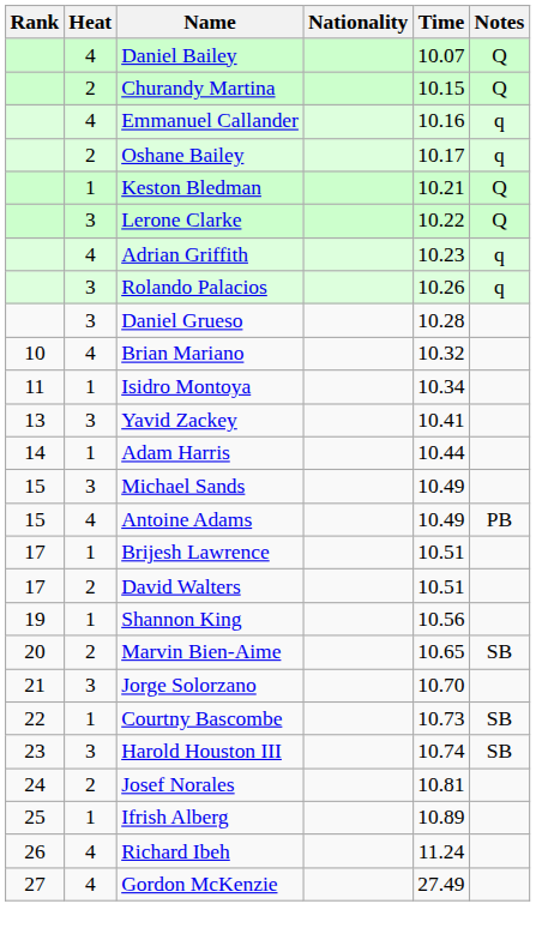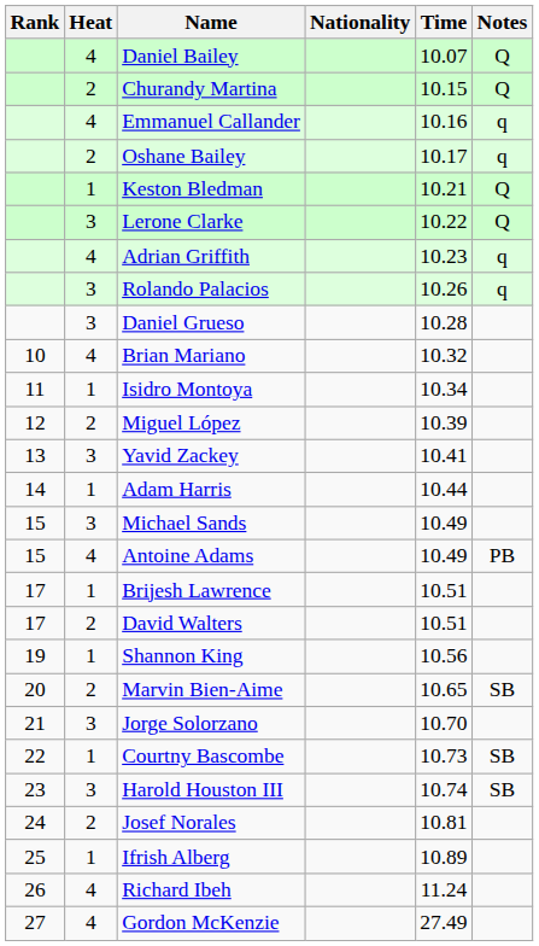 <table class="wikitable sortable" style="text-align:center">
 <tr>
 <th>Rank</th>
 <th>Heat</th>
 <th>Name</th>
 <th>Nationality</th>
 <th>Time</th>
 <th>Notes</th>
 </tr>
 <tr bgcolor=ccffcc>
 <td></td>
 <td>4</td>
 <td align=left><a href='#'>Daniel Bailey</a></td>
 <td align=left></td>
 <td>10.07</td>
 <td>Q</td>
 </tr>
 <tr bgcolor=ccffcc>
 <td></td>
 <td>2</td>
 <td align=left><a href='#'>Churandy Martina</a></td>
 <td align=left></td>
 <td>10.15</td>
 <td>Q</td>
 </tr>
 <tr bgcolor=ddffdd>
 <td></td>
 <td>4</td>
 <td align=left><a href='#'>Emmanuel Callander</a></td>
 <td align=left></td>
 <td>10.16</td>
 <td>q</td>
 </tr>
 <tr bgcolor=ddffdd>
 <td></td>
 <td>2</td>
 <td align=left><a href='#'>Oshane Bailey</a></td>
 <td align=left></td>
 <td>10.17</td>
 <td>q</td>
 </tr>
 <tr bgcolor=ccffcc>
 <td></td>
 <td>1</td>
 <td align=left><a href='#'>Keston Bledman</a></td>
 <td align=left></td>
 <td>10.21</td>
 <td>Q</td>
 </tr>
 <tr bgcolor=ccffcc>
 <td></td>
 <td>3</td>
 <td align=left><a href='#'>Lerone Clarke</a></td>
 <td align=left></td>
 <td>10.22</td>
 <td>Q</td>
 </tr>
 <tr bgcolor=ddffdd>
 <td></td>
 <td>4</td>
 <td align=left><a href='#'>Adrian Griffith</a></td>
 <td align=left></td>
 <td>10.23</td>
 <td>q</td>
 </tr>
 <tr bgcolor=ddffdd>
 <td></td>
 <td>3</td>
 <td align=left><a href='#'>Rolando Palacios</a></td>
 <td align=left></td>
 <td>10.26</td>
 <td>q</td>
 </tr>
 <tr>
 <td></td>
 <td>3</td>
 <td align=left><a href='#'>Daniel Grueso</a></td>
 <td align=left></td>
 <td>10.28</td>
 <td></td>
 </tr>
 <tr>
 <td>10</td>
 <td>4</td>
 <td align=left><a href='#'>Brian Mariano</a></td>
 <td align=left></td>
 <td>10.32</td>
 <td></td>
 </tr>
 <tr>
 <td>11</td>
 <td>1</td>
 <td align=left><a href='#'>Isidro Montoya</a></td>
 <td align=left></td>
 <td>10.34</td>
+<td></td>
+</tr>
+<tr>
+<td>12</td>
+<td>2</td>
+<td align=left><a href='#'>Miguel López</a></td>
+<td align=left></td>
+<td>10.39</td>
 <td></td>
 </tr>
 <tr>
 <td>13</td>
 <td>3</td>
 <td align=left><a href='#'>Yavid Zackey</a></td>
 <td align=left></td>
 <td>10.41</td>
 <td></td>
 </tr>
 <tr>
 <td>14</td>
 <td>1</td>
 <td align=left><a href='#'>Adam Harris</a></td>
 <td align=left></td>
 <td>10.44</td>
 <td></td>
 </tr>
 <tr>
 <td>15</td>
 <td>3</td>
 <td align=left><a href='#'>Michael Sands</a></td>
 <td align=left></td>
 <td>10.49</td>
 <td></td>
 </tr>
 <tr>
 <td>15</td>
 <td>4</td>
 <td align=left><a href='#'>Antoine Adams</a></td>
 <td align=left></td>
 <td>10.49</td>
 <td>PB</td>
 </tr>
 <tr>
 <td>17</td>
 <td>1</td>
 <td align=left><a href='#'>Brijesh Lawrence</a></td>
 <td align=left></td>
 <td>10.51</td>
 <td></td>
 </tr>
 <tr>
 <td>17</td>
 <td>2</td>
 <td align=left><a href='#'>David Walters</a></td>
 <td align=left></td>
 <td>10.51</td>
 <td></td>
 </tr>
 <tr>
 <td>19</td>
 <td>1</td>
 <td align=left><a href='#'>Shannon King</a></td>
 <td align=left></td>
 <td>10.56</td>
 <td></td>
 </tr>
 <tr>
 <td>20</td>
 <td>2</td>
 <td align=left><a href='#'>Marvin Bien-Aime</a></td>
 <td align=left></td>
 <td>10.65</td>
 <td>SB</td>
 </tr>
 <tr>
 <td>21</td>
 <td>3</td>
 <td align=left><a href='#'>Jorge Solorzano</a></td>
 <td align=left></td>
 <td>10.70</td>
 <td></td>
 </tr>
 <tr>
 <td>22</td>
 <td>1</td>
 <td align=left><a href='#'>Courtny Bascombe</a></td>
 <td align=left></td>
 <td>10.73</td>
 <td>SB</td>
 </tr>
 <tr>
 <td>23</td>
 <td>3</td>
 <td align=left><a href='#'>Harold Houston III</a></td>
 <td align=left></td>
 <td>10.74</td>
 <td>SB</td>
 </tr>
 <tr>
 <td>24</td>
 <td>2</td>
 <td align=left><a href='#'>Josef Norales</a></td>
 <td align=left></td>
 <td>10.81</td>
 <td></td>
 </tr>
 <tr>
 <td>25</td>
 <td>1</td>
 <td align=left><a href='#'>Ifrish Alberg</a></td>
 <td align=left></td>
 <td>10.89</td>
 <td></td>
 </tr>
 <tr>
 <td>26</td>
 <td>4</td>
 <td align=left><a href='#'>Richard Ibeh</a></td>
 <td align=left></td>
 <td>11.24</td>
 <td></td>
 </tr>
 <tr>
 <td>27</td>
 <td>4</td>
 <td align=left><a href='#'>Gordon McKenzie</a></td>
 <td align=left></td>
 <td>27.49</td>
 <td></td>
 </tr>
 </table>
